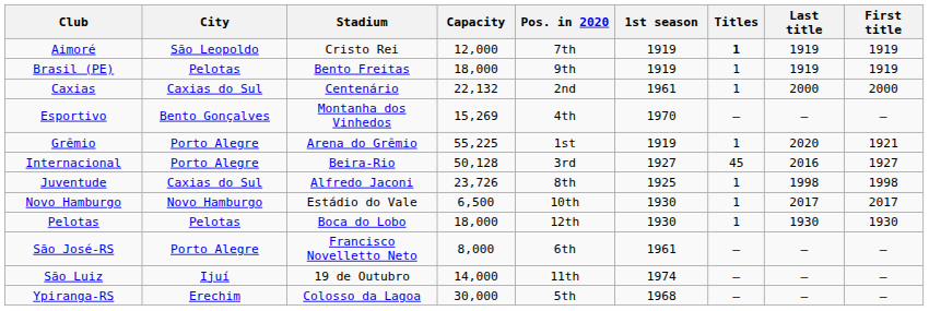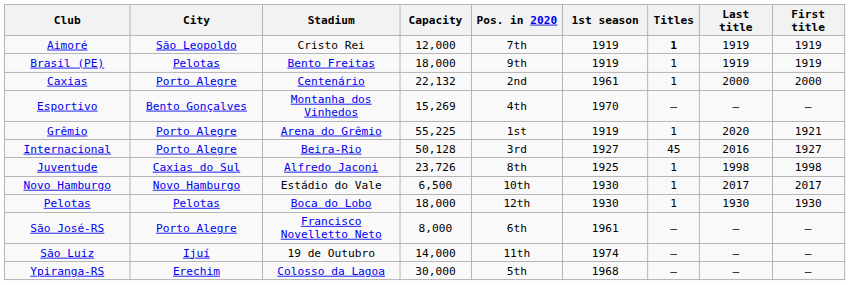 <table class="wikitable sortable" style="text-align:center">
 <tr>
 <th width="140">Club</th>
 <th width="148">City</th>
 <th width="153">Stadium</th>
 <th width="77">Capacity</th>
 <th width="100">Pos. in <a href='#'>2020</a></th>
 <th width="93">1st season</th>
 <th width="54">Titles</th>
 <th width="78">Last title</th>
 <th width="78">First title</th>
 </tr>
 <tr>
 <td><a href='#'>Aimoré</a></td>
 <td><a href='#'>São Leopoldo</a></td>
 <td>Cristo Rei</td>
 <td>12,000</td>
 <td data-sort-value="007">7th</td>
 <td>1919</td>
 <td><strong>1</strong></td>
 <td>1919</td>
 <td>1919</td>
 </tr>
 <tr>
 <td><a href='#'>Brasil (PE)</a></td>
 <td><a href='#'>Pelotas</a></td>
 <td><a href='#'>Bento Freitas</a></td>
 <td>18,000</td>
 <td data-sort-value="009">9th</td>
 <td>1919</td>
 <td>1</td>
 <td>1919</td>
 <td>1919</td>
 </tr>
 <tr>
 <td><a href='#'>Caxias</a></td>
-<td><a href='#'>Caxias do Sul</a></td>
+<td><a href='#'>Porto Alegre</a></td>
 <td><a href='#'>Centenário</a></td>
 <td>22,132</td>
 <td data-sort-value="002">2nd</td>
 <td>1961</td>
 <td>1</td>
 <td>2000</td>
 <td>2000</td>
 </tr>
 <tr>
 <td><a href='#'>Esportivo</a></td>
 <td><a href='#'>Bento Gonçalves</a></td>
 <td><a href='#'>Montanha dos Vinhedos</a></td>
 <td>15,269</td>
 <td data-sort-value="004">4th</td>
 <td>1970</td>
 <td>—</td>
 <td>—</td>
 <td>—</td>
 </tr>
 <tr>
 <td><a href='#'>Grêmio</a></td>
 <td><a href='#'>Porto Alegre</a></td>
 <td><a href='#'>Arena do Grêmio</a></td>
 <td>55,225</td>
 <td data-sort-value="001">1st</td>
 <td>1919</td>
 <td>1</td>
 <td>2020</td>
 <td>1921</td>
 </tr>
 <tr>
 <td><a href='#'>Internacional</a></td>
 <td><a href='#'>Porto Alegre</a></td>
 <td><a href='#'>Beira-Rio</a></td>
 <td>50,128</td>
 <td data-sort-value="003">3rd</td>
 <td>1927</td>
 <td>45</td>
 <td>2016</td>
 <td>1927</td>
 </tr>
 <tr>
 <td><a href='#'>Juventude</a></td>
 <td><a href='#'>Caxias do Sul</a></td>
 <td><a href='#'>Alfredo Jaconi</a></td>
 <td>23,726</td>
 <td data-sort-value="008">8th</td>
 <td>1925</td>
 <td>1</td>
 <td>1998</td>
 <td>1998</td>
 </tr>
 <tr>
 <td><a href='#'>Novo Hamburgo</a></td>
 <td><a href='#'>Novo Hamburgo</a></td>
 <td>Estádio do Vale</td>
 <td>6,500</td>
 <td data-sort-value="010">10th</td>
 <td>1930</td>
 <td>1</td>
 <td>2017</td>
 <td>2017</td>
 </tr>
 <tr>
 <td><a href='#'>Pelotas</a></td>
 <td><a href='#'>Pelotas</a></td>
 <td><a href='#'>Boca do Lobo</a></td>
 <td>18,000</td>
 <td data-sort-value="012">12th</td>
 <td>1930</td>
 <td>1</td>
 <td>1930</td>
 <td>1930</td>
 </tr>
 <tr>
 <td><a href='#'>São José-RS</a></td>
 <td><a href='#'>Porto Alegre</a></td>
 <td><a href='#'>Francisco Novelletto Neto</a></td>
 <td>8,000</td>
 <td data-sort-value="006">6th</td>
 <td>1961</td>
 <td>—</td>
 <td>—</td>
 <td>—</td>
 </tr>
 <tr>
 <td><a href='#'>São Luiz</a></td>
 <td><a href='#'>Ijuí</a></td>
 <td>19 de Outubro</td>
 <td>14,000</td>
 <td data-sort-value="011">11th</td>
 <td>1974</td>
 <td>—</td>
 <td>—</td>
 <td>—</td>
 </tr>
 <tr>
 <td><a href='#'>Ypiranga-RS</a></td>
 <td><a href='#'>Erechim</a></td>
 <td><a href='#'>Colosso da Lagoa</a></td>
 <td>30,000</td>
 <td data-sort-value="005">5th</td>
 <td>1968</td>
 <td>—</td>
 <td>—</td>
 <td>—</td>
 </tr>
 </table>
